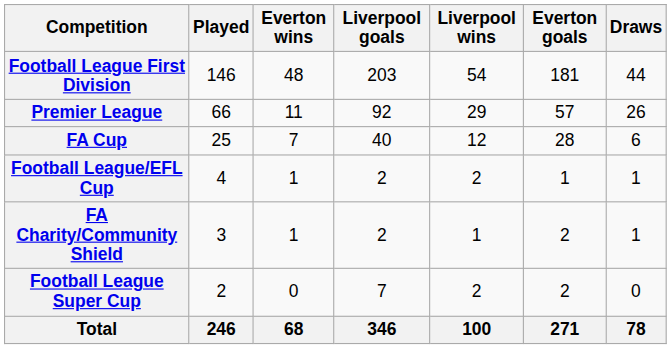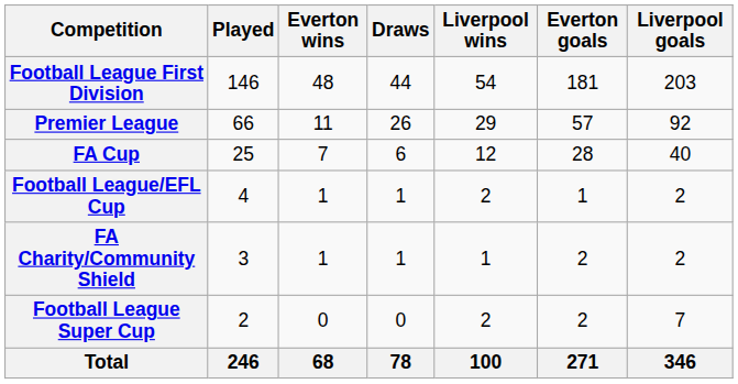 <table class="sortable wikitable plainrowheaders" style="text-align:center">
 <tr>
 <th scope=col>Competition</th>
 <th scope=col>Played</th>
 <th scope="col">Everton wins</th>
-<th scope="col">Liverpool goals</th>
+<th scope="col">Draws</th>
 <th scope="col">Liverpool wins</th>
 <th scope=col>Everton goals</th>
-<th scope="col">Draws</th>
+<th scope="col">Liverpool goals</th>
 </tr>
 <tr>
 <th scope=row><a href='#'>Football League First Division</a></th>
 <td>146</td>
 <td>48</td>
-<td>203</td>
+<td>44</td>
 <td>54</td>
 <td>181</td>
-<td>44</td>
+<td>203</td>
 </tr>
 <tr>
 <th scope=row><a href='#'>Premier League</a></th>
 <td>66</td>
 <td>11</td>
-<td>92</td>
+<td>26</td>
 <td>29</td>
 <td>57</td>
-<td>26</td>
+<td>92</td>
 </tr>
 <tr>
 <th scope=row><a href='#'>FA Cup</a></th>
 <td>25</td>
 <td>7</td>
-<td>40</td>
+<td>6</td>
 <td>12</td>
 <td>28</td>
-<td>6</td>
+<td>40</td>
 </tr>
 <tr>
 <th scope=row><a href='#'>Football League/EFL Cup</a></th>
 <td>4</td>
 <td>1</td>
-<td>2</td>
+<td>1</td>
 <td>2</td>
 <td>1</td>
-<td>1</td>
+<td>2</td>
 </tr>
 <tr>
 <th scope=row><a href='#'>FA Charity/Community Shield</a></th>
 <td>3</td>
 <td>1</td>
-<td>2</td>
+<td>1</td>
 <td>1</td>
 <td>2</td>
-<td>1</td>
+<td>2</td>
 </tr>
 <tr>
 <th scope=row><a href='#'>Football League Super Cup</a></th>
 <td>2</td>
 <td>0</td>
-<td>7</td>
+<td>0</td>
 <td>2</td>
 <td>2</td>
-<td>0</td>
+<td>7</td>
 </tr>
 <tr class="sortbottom">
 <th scope=col>Total</th>
 <th>246</th>
 <th>68</th>
-<th>346</th>
+<th>78</th>
 <th>100</th>
 <th>271</th>
-<th>78</th>
+<th>346</th>
 </tr>
 </table>
